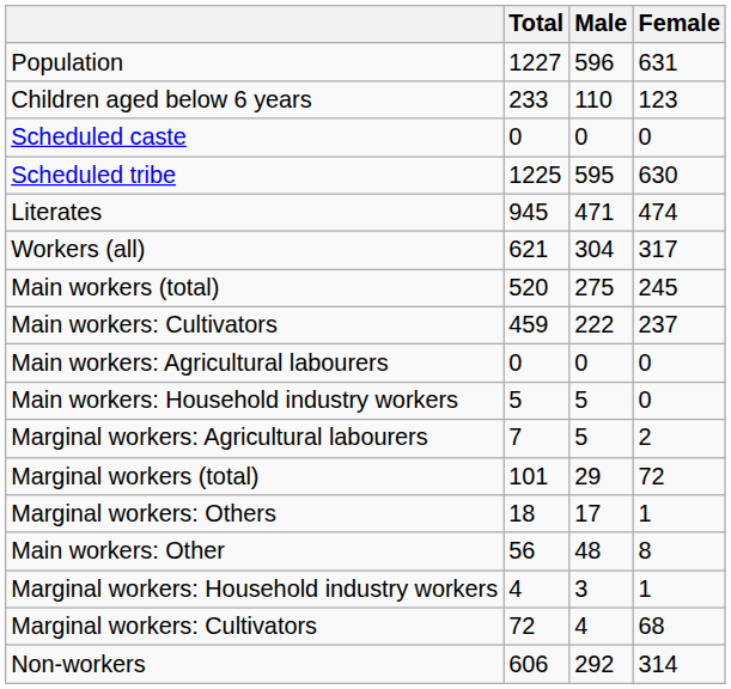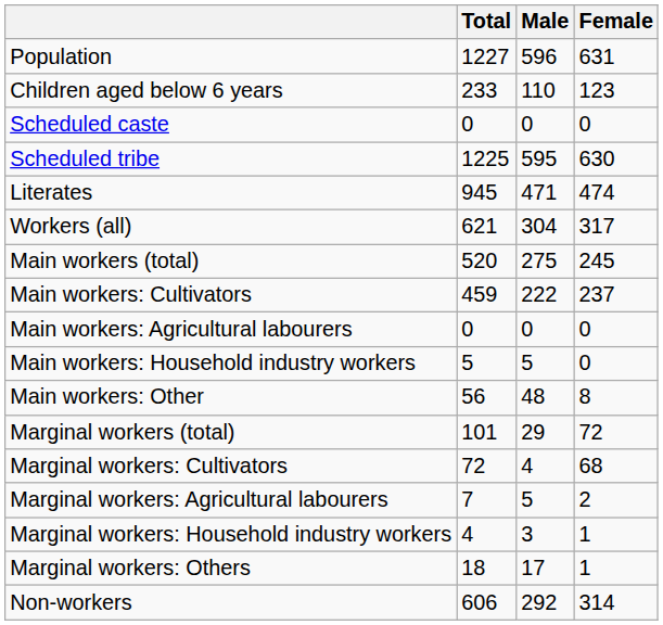 <table class="wikitable sortable">
 <tr>
 <th></th>
 <th>Total</th>
 <th>Male</th>
 <th>Female</th>
 </tr>
 <tr>
 <td>Population</td>
 <td>1227</td>
 <td>596</td>
 <td>631</td>
 </tr>
 <tr>
 <td>Children aged below 6 years</td>
 <td>233</td>
 <td>110</td>
 <td>123</td>
 </tr>
 <tr>
 <td><a href='#'>Scheduled caste</a></td>
 <td>0</td>
 <td>0</td>
 <td>0</td>
 </tr>
 <tr>
 <td><a href='#'>Scheduled tribe</a></td>
 <td>1225</td>
 <td>595</td>
 <td>630</td>
 </tr>
 <tr>
 <td>Literates</td>
 <td>945</td>
 <td>471</td>
 <td>474</td>
 </tr>
 <tr>
 <td>Workers (all)</td>
 <td>621</td>
 <td>304</td>
 <td>317</td>
 </tr>
 <tr>
 <td>Main workers (total)</td>
 <td>520</td>
 <td>275</td>
 <td>245</td>
 </tr>
 <tr>
 <td>Main workers: Cultivators</td>
 <td>459</td>
 <td>222</td>
 <td>237</td>
 </tr>
 <tr>
 <td>Main workers: Agricultural labourers</td>
 <td>0</td>
 <td>0</td>
 <td>0</td>
 </tr>
 <tr>
 <td>Main workers: Household industry workers</td>
 <td>5</td>
 <td>5</td>
 <td>0</td>
 </tr>
 <tr>
-<td>Marginal workers: Agricultural labourers</td>
-<td>7</td>
-<td>5</td>
-<td>2</td>
+<td>Main workers: Other</td>
+<td>56</td>
+<td>48</td>
+<td>8</td>
 </tr>
 <tr>
 <td>Marginal workers (total)</td>
 <td>101</td>
 <td>29</td>
 <td>72</td>
 </tr>
 <tr>
-<td>Marginal workers: Others</td>
-<td>18</td>
-<td>17</td>
-<td>1</td>
+<td>Marginal workers: Cultivators</td>
+<td>72</td>
+<td>4</td>
+<td>68</td>
 </tr>
 <tr>
-<td>Main workers: Other</td>
-<td>56</td>
-<td>48</td>
-<td>8</td>
+<td>Marginal workers: Agricultural labourers</td>
+<td>7</td>
+<td>5</td>
+<td>2</td>
 </tr>
 <tr>
 <td>Marginal workers: Household industry workers</td>
 <td>4</td>
 <td>3</td>
 <td>1</td>
 </tr>
 <tr>
-<td>Marginal workers: Cultivators</td>
-<td>72</td>
-<td>4</td>
-<td>68</td>
+<td>Marginal workers: Others</td>
+<td>18</td>
+<td>17</td>
+<td>1</td>
 </tr>
 <tr>
 <td>Non-workers</td>
 <td>606</td>
 <td>292</td>
 <td>314</td>
 </tr>
 </table>
